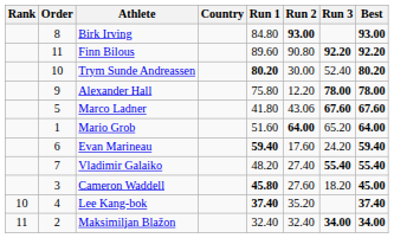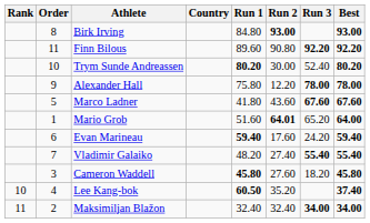 <table class="wikitable sortable" style="text-align:center">
 <tr>
 <th>Rank</th>
 <th>Order</th>
 <th>Athlete</th>
 <th>Country</th>
 <th>Run 1</th>
 <th>Run 2</th>
 <th>Run 3</th>
 <th>Best</th>
 </tr>
 <tr>
 <td></td>
 <td>8</td>
 <td align=left><a href='#'>Birk Irving</a></td>
 <td align=left></td>
 <td>84.80</td>
 <td><strong>93.00</strong></td>
 <td></td>
 <td><strong>93.00</strong></td>
 </tr>
 <tr>
 <td></td>
 <td>11</td>
 <td align=left><a href='#'>Finn Bilous</a></td>
 <td align=left></td>
 <td>89.60</td>
 <td>90.80</td>
 <td><strong>92.20</strong></td>
 <td><strong>92.20</strong></td>
 </tr>
 <tr>
 <td></td>
 <td>10</td>
 <td align=left><a href='#'>Trym Sunde Andreassen</a></td>
 <td align=left></td>
 <td><strong>80.20</strong></td>
 <td>30.00</td>
 <td>52.40</td>
 <td><strong>80.20</strong></td>
 </tr>
 <tr>
 <td></td>
 <td>9</td>
 <td align=left><a href='#'>Alexander Hall</a></td>
 <td align=left></td>
 <td>75.80</td>
 <td>12.20</td>
 <td><strong>78.00</strong></td>
 <td><strong>78.00</strong></td>
 </tr>
 <tr>
 <td></td>
 <td>5</td>
 <td align=left><a href='#'>Marco Ladner</a></td>
 <td align=left></td>
 <td>41.80</td>
-<td>43.06</td>
+<td>43.60</td>
 <td><strong>67.60</strong></td>
 <td><strong>67.60</strong></td>
 </tr>
 <tr>
 <td></td>
 <td>1</td>
 <td align=left><a href='#'>Mario Grob</a></td>
 <td align=left></td>
 <td>51.60</td>
-<td><strong>64.00</strong></td>
+<td><strong>64.01</strong></td>
 <td>65.20</td>
 <td><strong>64.00</strong></td>
 </tr>
 <tr>
 <td></td>
 <td>6</td>
 <td align=left><a href='#'>Evan Marineau</a></td>
 <td align=left></td>
 <td><strong>59.40</strong></td>
 <td>17.60</td>
 <td>24.20</td>
 <td><strong>59.40</strong></td>
 </tr>
 <tr>
 <td></td>
 <td>7</td>
 <td align=left><a href='#'>Vladimir Galaiko</a></td>
 <td align=left></td>
 <td>48.20</td>
 <td>27.40</td>
 <td><strong>55.40</strong></td>
 <td><strong>55.40</strong></td>
 </tr>
 <tr>
 <td></td>
 <td>3</td>
 <td align=left><a href='#'>Cameron Waddell</a></td>
 <td align=left></td>
 <td><strong>45.80</strong></td>
 <td>27.60</td>
 <td>18.20</td>
-<td><strong>45.00</strong></td>
+<td><strong>45.80</strong></td>
 </tr>
 <tr>
 <td>10</td>
 <td>4</td>
 <td align=left><a href='#'>Lee Kang-bok</a></td>
 <td align=left></td>
-<td><strong>37.40</strong></td>
+<td><strong>60.50</strong></td>
 <td>35.20</td>
 <td></td>
 <td><strong>37.40</strong></td>
 </tr>
 <tr>
 <td>11</td>
 <td>2</td>
 <td align=left><a href='#'>Maksimiljan Blažon</a></td>
 <td align=left></td>
 <td>32.40</td>
 <td>32.40</td>
 <td><strong>34.00</strong></td>
 <td><strong>34.00</strong></td>
 </tr>
 </table>
